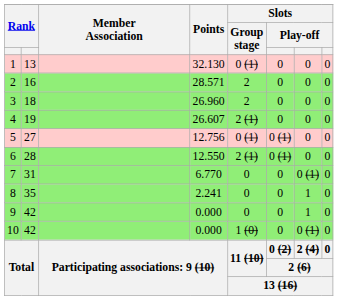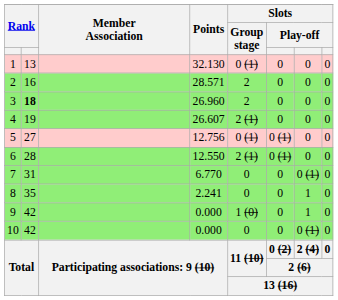 <table class="wikitable" style="text-align:center">
 <tr>
 </tr>
 <tr>
 <th colspan=2 rowspan=2><a href='#'>Rank</a></th>
 <th rowspan=3 width=200>Member<br>Association</th>
 <th rowspan=3>Points</th>
 <th colspan=5>Slots</th>
 </tr>
 <tr>
 <th rowspan=2>Group<br>stage</th>
 <th colspan=4>Play-off</th>
 </tr>
 <tr>
 <th></th>
 <th></th>
 <th></th>
 <th></th>
 <th></th>
 </tr>
 <tr bgcolor=#ffcccc>
 <td>1</td>
 <td>13</td>
 <td align=left></td>
 <td>32.130</td>
 <td>0 <s>(1)</s></td>
 <td>0</td>
 <td>0</td>
 <td>0</td>
 </tr>
 <tr bgcolor=#90ee77>
 <td>2</td>
 <td>16</td>
 <td align=left></td>
 <td>28.571</td>
 <td>2</td>
 <td>0</td>
 <td>0</td>
 <td>0</td>
 </tr>
 <tr bgcolor=#90ee77>
 <td>3</td>
-<td>18</td>
+<td><strong>18</strong></td>
 <td align=left></td>
 <td>26.960</td>
 <td>2</td>
 <td>0</td>
 <td>0</td>
 <td>0</td>
 </tr>
 <tr bgcolor=#90ee77>
 <td>4</td>
 <td>19</td>
 <td align=left></td>
 <td>26.607</td>
 <td>2 <s>(1)</s></td>
 <td>0</td>
 <td>0</td>
 <td>0</td>
 </tr>
 <tr bgcolor=#ffcccc>
 <td>5</td>
 <td>27</td>
 <td align=left></td>
 <td>12.756</td>
 <td>0 <s>(1)</s></td>
 <td>0 <s>(1)</s></td>
 <td>0</td>
 <td>0</td>
 </tr>
 <tr bgcolor=#90ee77>
 <td>6</td>
 <td>28</td>
 <td align=left></td>
 <td>12.550</td>
 <td>2 <s>(1)</s></td>
 <td>0 <s>(1)</s></td>
 <td>0</td>
 <td>0</td>
 </tr>
 <tr bgcolor=#90ee77>
 <td>7</td>
 <td>31</td>
 <td align=left></td>
 <td>6.770</td>
 <td>0</td>
 <td>0</td>
 <td>0 <s>(1)</s></td>
 <td>0</td>
 </tr>
 <tr bgcolor=#90ee77>
 <td>8</td>
 <td>35</td>
 <td align=left></td>
 <td>2.241</td>
 <td>0</td>
 <td>0</td>
 <td>1</td>
 <td>0</td>
 </tr>
 <tr bgcolor=#90ee77>
 <td>9</td>
 <td>42</td>
 <td align=left></td>
 <td>0.000</td>
-<td>0</td>
+<td>1 <s>(0)</s></td>
 <td>0</td>
 <td>1</td>
 <td>0</td>
 </tr>
 <tr bgcolor=#90ee77>
 <td>10</td>
 <td>42</td>
 <td align=left></td>
 <td>0.000</td>
-<td>1 <s>(0)</s></td>
+<td>0</td>
 <td>0</td>
 <td>0 <s>(1)</s></td>
 <td>0</td>
 </tr>
 <tr>
 <th colspan=2 rowspan=3>Total</th>
 <th colspan=2 rowspan=3>Participating associations: 9 <s>(10)</s></th>
 <th rowspan=2>11 <s>(10)</s></th>
 <th>0 <s>(2)</s></th>
 <th>2 <s>(4)</s></th>
 <th>0</th>
 </tr>
 <tr>
 <th colspan=3>2 <s>(6)</s></th>
 </tr>
 <tr>
 <th colspan=4>13 <s>(16)</s></th>
 </tr>
 </table>
